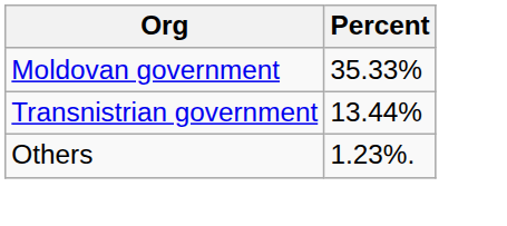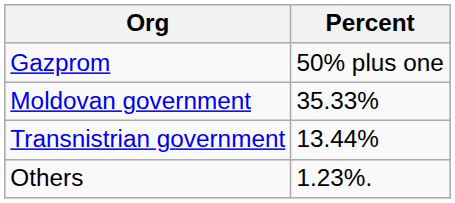 <table class="wikitable">
 <tr>
 <th>Org</th>
 <th>Percent</th>
+</tr>
+<tr>
+<td><a href='#'>Gazprom</a></td>
+<td>50% plus one</td>
 </tr>
 <tr>
 <td><a href='#'>Moldovan government</a></td>
 <td>35.33%</td>
 </tr>
 <tr>
 <td><a href='#'>Transnistrian government</a></td>
 <td>13.44%</td>
 </tr>
 <tr>
 <td>Others</td>
 <td>1.23%.</td>
 </tr>
 </table>
